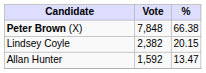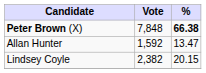 <table class="wikitable">
 <tr>
 <th style="background:#ddf; width:200px;">Candidate</th>
 <th style="background:#ddf; width:50px;">Vote</th>
 <th style="background:#ddf; width:30px;">%</th>
 </tr>
 <tr>
 <td><strong>Peter Brown</strong> (X)</td>
 <td>7,848</td>
-<td>66.38</td>
+<td><strong>66.38</strong></td>
+</tr>
+<tr>
+<td>Allan Hunter</td>
+<td>1,592</td>
+<td>13.47</td>
 </tr>
 <tr>
 <td>Lindsey Coyle</td>
 <td>2,382</td>
 <td>20.15</td>
 </tr>
 <tr>
-<td>Allan Hunter</td>
-<td>1,592</td>
-<td>13.47</td>
-</tr>
-<tr>
 </tr>
 </table>
